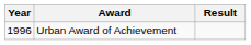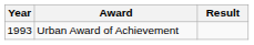 <table class="wikitable">
 <tr>
 <th>Year</th>
 <th width=230>Award</th>
 <th width=66>Result</th>
 </tr>
 <tr>
-<td>1996</td>
+<td>1993</td>
 <td>Urban Award of Achievement</td>
 <td></td>
 </tr>
 </table>
